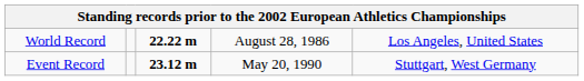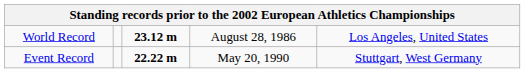 <table class="wikitable" style=" text-align:center; font-size:110%;" width="80%">
 <tr>
 <th colspan="5">Standing records prior to the 2002 European Athletics Championships</th>
 </tr>
 <tr>
 <td><a href='#'>World Record</a></td>
 <td></td>
-<td><strong>22.22 m </strong></td>
+<td><strong>23.12 m </strong></td>
 <td>August 28, 1986</td>
 <td> <a href='#'>Los Angeles</a>, <a href='#'>United States</a></td>
 </tr>
 <tr>
 <td><a href='#'>Event Record</a></td>
 <td></td>
-<td><strong>23.12 m </strong></td>
+<td><strong>22.22 m </strong></td>
 <td>May 20, 1990</td>
 <td> <a href='#'>Stuttgart</a>, <a href='#'>West Germany</a></td>
 </tr>
 </table>
